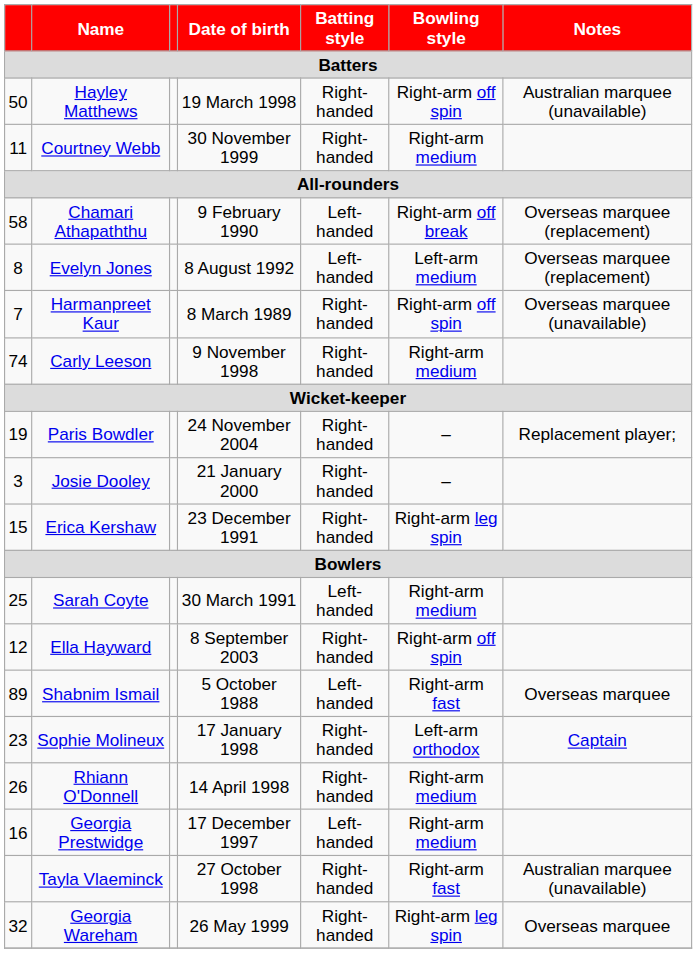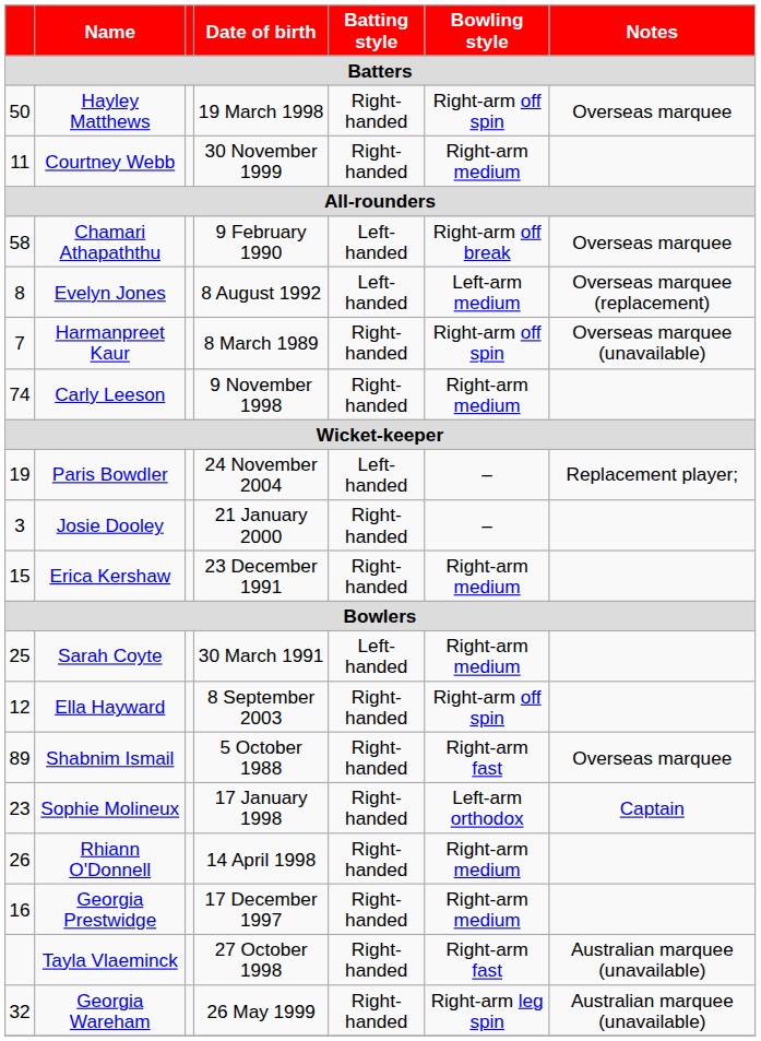 <table class="wikitable" style="font-size:95%;" width="auto">
 <tr>
 <th style="background:red; color:white; text-align:center;"></th>
 <th style="background:red; color:white; text-align:center;">Name</th>
 <th style="background:red; color:white; text-align:center;"></th>
 <th style="background:red; color:white; text-align:center;">Date of birth</th>
 <th style="background:red; color:white; text-align:center;">Batting style</th>
 <th style="background:red; color:white; text-align:center;">Bowling style</th>
 <th style="background:red; color:white; text-align:center;">Notes</th>
 </tr>
 <tr>
 <th colspan="7" style="background: #DCDCDC; text-align:center;">Batters</th>
 </tr>
 <tr align="center">
 <td>50</td>
 <td><a href='#'>Hayley Matthews</a></td>
 <td></td>
 <td>19 March 1998</td>
 <td>Right-handed</td>
 <td>Right-arm <a href='#'>off spin</a></td>
-<td>Australian marquee (unavailable)</td>
+<td>Overseas marquee</td>
 </tr>
 <tr align="center">
 <td>11</td>
 <td><a href='#'>Courtney Webb</a></td>
 <td></td>
 <td>30 November 1999</td>
 <td>Right-handed</td>
 <td>Right-arm <a href='#'>medium</a></td>
 <td></td>
 </tr>
 <tr>
 <th colspan="7" style="background: #DCDCDC; text-align:center;">All-rounders</th>
 </tr>
 <tr align="center">
 <td>58</td>
 <td><a href='#'>Chamari Athapaththu</a></td>
 <td></td>
 <td>9 February 1990</td>
 <td>Left-handed</td>
 <td>Right-arm <a href='#'>off break</a></td>
-<td>Overseas marquee (replacement)</td>
+<td>Overseas marquee</td>
 </tr>
 <tr align="center">
 <td>8</td>
 <td><a href='#'>Evelyn Jones</a></td>
 <td></td>
 <td>8 August 1992</td>
 <td>Left-handed</td>
 <td>Left-arm <a href='#'>medium</a></td>
 <td>Overseas marquee (replacement)</td>
 </tr>
 <tr align="center">
 <td>7</td>
 <td><a href='#'>Harmanpreet Kaur</a></td>
 <td></td>
 <td>8 March 1989</td>
 <td>Right-handed</td>
 <td>Right-arm <a href='#'>off spin</a></td>
 <td>Overseas marquee (unavailable)</td>
 </tr>
 <tr align="center">
 <td>74</td>
 <td><a href='#'>Carly Leeson</a></td>
 <td></td>
 <td>9 November 1998</td>
 <td>Right-handed</td>
 <td>Right-arm <a href='#'>medium</a></td>
 <td></td>
 </tr>
 <tr>
 <th colspan="7" style="background: #DCDCDC; text-align:center;">Wicket-keeper</th>
 </tr>
 <tr align="center">
 <td>19</td>
 <td><a href='#'>Paris Bowdler</a></td>
 <td></td>
 <td>24 November 2004</td>
-<td>Right-handed</td>
+<td>Left-handed</td>
 <td>–</td>
 <td>Replacement player; </td>
 </tr>
 <tr align="center">
 <td>3</td>
 <td><a href='#'>Josie Dooley</a></td>
 <td></td>
 <td>21 January 2000</td>
 <td>Right-handed</td>
 <td>–</td>
 <td></td>
 </tr>
 <tr align="center">
 <td>15</td>
 <td><a href='#'>Erica Kershaw</a></td>
 <td></td>
 <td>23 December 1991</td>
 <td>Right-handed</td>
-<td>Right-arm <a href='#'>leg spin</a></td>
+<td>Right-arm <a href='#'>medium</a></td>
 <td></td>
 </tr>
 <tr>
 <th colspan="7" style="background: #DCDCDC; text-align:center;">Bowlers</th>
 </tr>
 <tr align="center">
 <td>25</td>
 <td><a href='#'>Sarah Coyte</a></td>
 <td></td>
 <td>30 March 1991</td>
 <td>Left-handed</td>
 <td>Right-arm <a href='#'>medium</a></td>
 <td></td>
 </tr>
 <tr align="center">
 <td>12</td>
 <td><a href='#'>Ella Hayward</a></td>
 <td></td>
 <td>8 September 2003</td>
 <td>Right-handed</td>
 <td>Right-arm <a href='#'>off spin</a></td>
 <td></td>
 </tr>
 <tr align="center">
 <td>89</td>
 <td><a href='#'>Shabnim Ismail</a></td>
 <td></td>
 <td>5 October 1988</td>
-<td>Left-handed</td>
+<td>Right-handed</td>
 <td>Right-arm <a href='#'>fast</a></td>
 <td>Overseas marquee</td>
 </tr>
 <tr align="center">
 <td>23</td>
 <td><a href='#'>Sophie Molineux</a></td>
 <td></td>
 <td>17 January 1998</td>
 <td>Right-handed</td>
 <td>Left-arm <a href='#'>orthodox</a></td>
 <td><a href='#'>Captain</a></td>
 </tr>
 <tr align="center">
 <td>26</td>
 <td><a href='#'>Rhiann O'Donnell</a></td>
 <td></td>
 <td>14 April 1998</td>
 <td>Right-handed</td>
 <td>Right-arm <a href='#'>medium</a></td>
 <td></td>
 </tr>
 <tr align="center">
 <td>16</td>
 <td><a href='#'>Georgia Prestwidge</a></td>
 <td></td>
 <td>17 December 1997</td>
-<td>Left-handed</td>
+<td>Right-handed</td>
 <td>Right-arm <a href='#'>medium</a></td>
 <td></td>
 </tr>
 <tr align="center">
 <td></td>
 <td><a href='#'>Tayla Vlaeminck</a></td>
 <td></td>
 <td>27 October 1998</td>
 <td>Right-handed</td>
 <td>Right-arm <a href='#'>fast</a></td>
 <td>Australian marquee (unavailable)</td>
 </tr>
 <tr align="center">
 <td>32</td>
 <td><a href='#'>Georgia Wareham</a></td>
 <td></td>
 <td>26 May 1999</td>
 <td>Right-handed</td>
 <td>Right-arm <a href='#'>leg spin</a></td>
-<td>Overseas marquee</td>
+<td>Australian marquee (unavailable)</td>
 </tr>
 <tr>
 </tr>
 </table>
